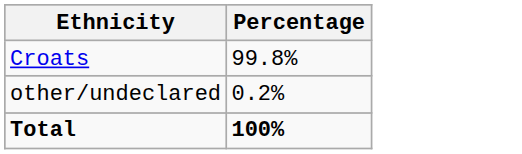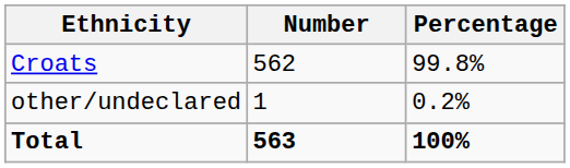 <table class="wikitable">
 <tr>
 <th width="100px">Ethnicity</th>
+<th width="80px">Number</th>
 <th width="80px">Percentage</th>
 </tr>
 <tr>
 <td><a href='#'>Croats</a></td>
+<td>562</td>
 <td>99.8%</td>
 </tr>
 <tr>
 <td>other/undeclared</td>
+<td>1</td>
 <td>0.2%</td>
 </tr>
 <tr>
 <td><strong>Total</strong></td>
+<td><strong>563</strong></td>
 <td><strong>100%</strong></td>
 </tr>
 </table>
